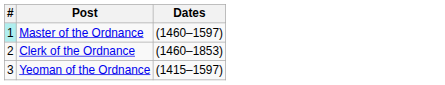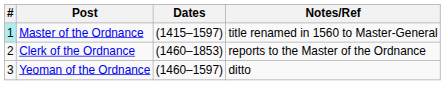 <table class="wikitable">
 <tr>
 <th>#</th>
 <th>Post</th>
 <th>Dates</th>
+<th>Notes/Ref</th>
 </tr>
 <tr>
 <td style="background: paleturquoise;">1</td>
 <td><a href='#'>Master of the Ordnance</a></td>
-<td>(1460–1597)</td>
+<td>(1415–1597)</td>
+<td>title renamed in 1560 to Master-General</td>
 </tr>
 <tr>
 <td>2</td>
 <td><a href='#'>Clerk of the Ordnance</a></td>
 <td>(1460–1853)</td>
+<td>reports to the Master of the Ordnance</td>
 </tr>
 <tr>
 <td>3</td>
 <td><a href='#'>Yeoman of the Ordnance</a></td>
-<td>(1415–1597)</td>
+<td>(1460–1597)</td>
+<td>ditto</td>
 </tr>
 </table>
